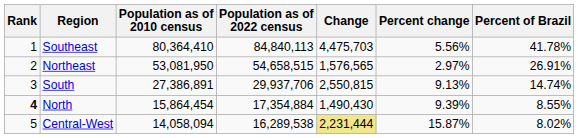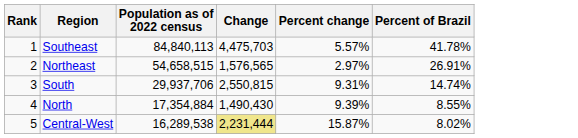 <table class="wikitable sortable" style="text-align: right;">
 <tr>
 <th>Rank</th>
 <th>Region</th>
-<th>Population as of<br>2010 census</th>
 <th>Population as of<br>2022 census</th>
 <th data-sort-type="number">Change</th>
 <th data-sort-type="number">Percent change</th>
 <th data-sort-type="number">Percent of Brazil</th>
 </tr>
 <tr>
 <td>1</td>
 <td style="text-align: left;"><a href='#'>Southeast</a></td>
-<td>80,364,410</td>
 <td>84,840,113</td>
 <td> 4,475,703</td>
-<td> 5.56%</td>
+<td> 5.57%</td>
 <td>41.78%</td>
 </tr>
 <tr>
 <td>2</td>
 <td style="text-align: left;"><a href='#'>Northeast</a></td>
-<td>53,081,950</td>
 <td>54,658,515</td>
 <td> 1,576,565</td>
 <td> 2.97%</td>
 <td>26.91%</td>
 </tr>
 <tr>
 <td>3</td>
 <td style="text-align: left;"><a href='#'>South</a></td>
-<td>27,386,891</td>
 <td>29,937,706</td>
 <td> 2,550,815</td>
-<td> 9.13%</td>
+<td> 9.31%</td>
 <td>14.74%</td>
 </tr>
 <tr>
-<td><strong>4</strong></td>
+<td>4</td>
 <td style="text-align: left;"><a href='#'>North</a></td>
-<td>15,864,454</td>
 <td>17,354,884</td>
 <td> 1,490,430</td>
 <td> 9.39%</td>
 <td>8.55%</td>
 </tr>
 <tr>
 <td>5</td>
 <td style="text-align: left;"><a href='#'>Central-West</a></td>
-<td>14,058,094</td>
 <td>16,289,538</td>
 <td style="background: khaki;"> 2,231,444</td>
 <td> 15.87%</td>
 <td>8.02%</td>
 </tr>
 </table>
